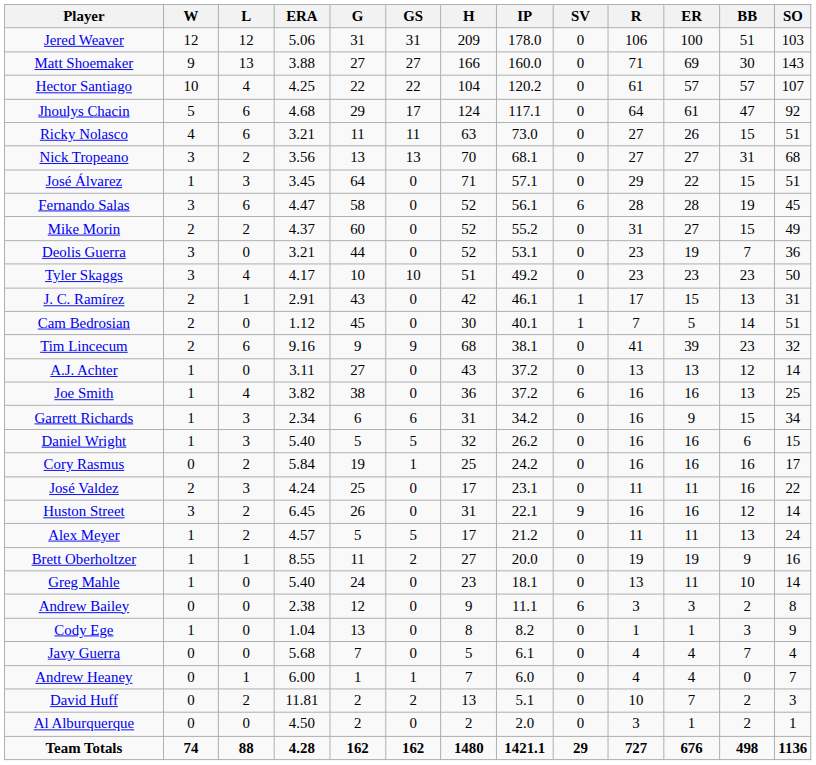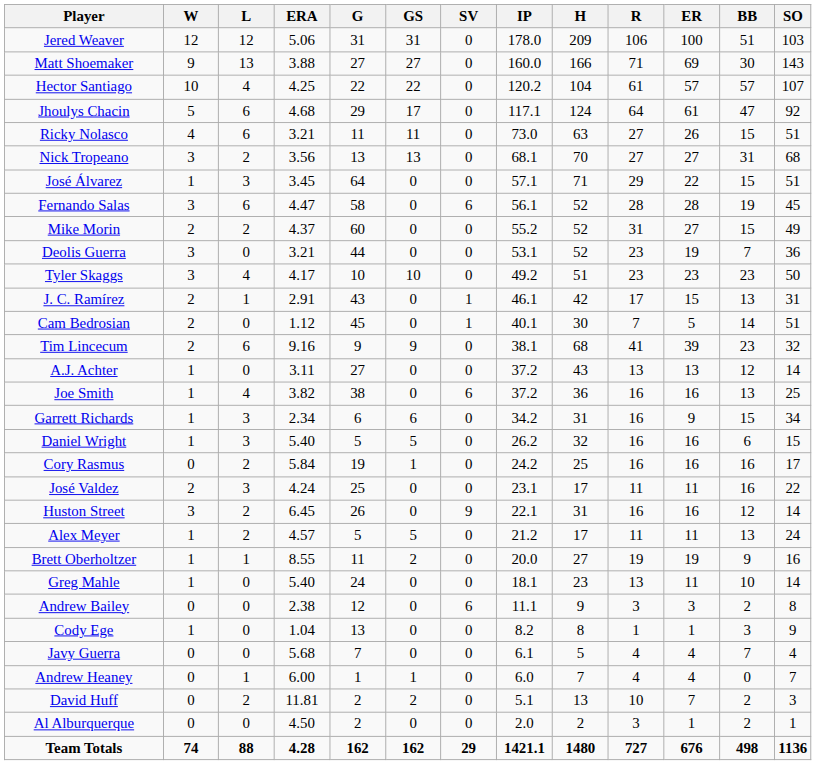 <table class=wikitable style="text-align:center">
 <tr>
 <th bgcolor=#DDDDFF; width="20%">Player</th>
 <th bgcolor=#DDDDFF; width="7%">W</th>
 <th bgcolor=#DDDDFF; width="7%">L</th>
 <th bgcolor=#DDDDFF; width="7%">ERA</th>
 <th bgcolor=#DDDDFF; width="7%">G</th>
 <th bgcolor=#DDDDFF; width="7%">GS</th>
+<th bgcolor=#DDDDFF; width="7%">SV</th>
+<th bgcolor=#DDDDFF; width="7%">IP</th>
 <th bgcolor=#DDDDFF; width="7%">H</th>
-<th bgcolor=#DDDDFF; width="7%">IP</th>
-<th bgcolor=#DDDDFF; width="7%">SV</th>
 <th bgcolor=#DDDDFF; width="7%">R</th>
 <th bgcolor=#DDDDFF; width="7%">ER</th>
 <th bgcolor=#DDDDFF; width="7%">BB</th>
 <th bgcolor=#DDDDFF; width="7%">SO</th>
 </tr>
 <tr>
 <td><a href='#'>Jered Weaver</a></td>
 <td>12</td>
 <td>12</td>
 <td>5.06</td>
 <td>31</td>
 <td>31</td>
+<td>0</td>
+<td>178.0</td>
 <td>209</td>
-<td>178.0</td>
-<td>0</td>
 <td>106</td>
 <td>100</td>
 <td>51</td>
 <td>103</td>
 </tr>
 <tr>
 <td><a href='#'>Matt Shoemaker</a></td>
 <td>9</td>
 <td>13</td>
 <td>3.88</td>
 <td>27</td>
 <td>27</td>
+<td>0</td>
+<td>160.0</td>
 <td>166</td>
-<td>160.0</td>
-<td>0</td>
 <td>71</td>
 <td>69</td>
 <td>30</td>
 <td>143</td>
 </tr>
 <tr>
 <td><a href='#'>Hector Santiago</a></td>
 <td>10</td>
 <td>4</td>
 <td>4.25</td>
 <td>22</td>
 <td>22</td>
+<td>0</td>
+<td>120.2</td>
 <td>104</td>
-<td>120.2</td>
-<td>0</td>
 <td>61</td>
 <td>57</td>
 <td>57</td>
 <td>107</td>
 </tr>
 <tr>
 <td><a href='#'>Jhoulys Chacin</a></td>
 <td>5</td>
 <td>6</td>
 <td>4.68</td>
 <td>29</td>
 <td>17</td>
+<td>0</td>
+<td>117.1</td>
 <td>124</td>
-<td>117.1</td>
-<td>0</td>
 <td>64</td>
 <td>61</td>
 <td>47</td>
 <td>92</td>
 </tr>
 <tr>
 <td><a href='#'>Ricky Nolasco</a></td>
 <td>4</td>
 <td>6</td>
 <td>3.21</td>
 <td>11</td>
 <td>11</td>
+<td>0</td>
+<td>73.0</td>
 <td>63</td>
-<td>73.0</td>
-<td>0</td>
 <td>27</td>
 <td>26</td>
 <td>15</td>
 <td>51</td>
 </tr>
 <tr>
 <td><a href='#'>Nick Tropeano</a></td>
 <td>3</td>
 <td>2</td>
 <td>3.56</td>
 <td>13</td>
 <td>13</td>
+<td>0</td>
+<td>68.1</td>
 <td>70</td>
-<td>68.1</td>
-<td>0</td>
 <td>27</td>
 <td>27</td>
 <td>31</td>
 <td>68</td>
 </tr>
 <tr>
 <td><a href='#'>José Álvarez</a></td>
 <td>1</td>
 <td>3</td>
 <td>3.45</td>
 <td>64</td>
 <td>0</td>
+<td>0</td>
+<td>57.1</td>
 <td>71</td>
-<td>57.1</td>
-<td>0</td>
 <td>29</td>
 <td>22</td>
 <td>15</td>
 <td>51</td>
 </tr>
 <tr>
 <td><a href='#'>Fernando Salas</a></td>
 <td>3</td>
 <td>6</td>
 <td>4.47</td>
 <td>58</td>
 <td>0</td>
+<td>6</td>
+<td>56.1</td>
 <td>52</td>
-<td>56.1</td>
-<td>6</td>
 <td>28</td>
 <td>28</td>
 <td>19</td>
 <td>45</td>
 </tr>
 <tr>
 <td><a href='#'>Mike Morin</a></td>
 <td>2</td>
 <td>2</td>
 <td>4.37</td>
 <td>60</td>
 <td>0</td>
+<td>0</td>
+<td>55.2</td>
 <td>52</td>
-<td>55.2</td>
-<td>0</td>
 <td>31</td>
 <td>27</td>
 <td>15</td>
 <td>49</td>
 </tr>
 <tr>
 <td><a href='#'>Deolis Guerra</a></td>
 <td>3</td>
 <td>0</td>
 <td>3.21</td>
 <td>44</td>
 <td>0</td>
+<td>0</td>
+<td>53.1</td>
 <td>52</td>
-<td>53.1</td>
-<td>0</td>
 <td>23</td>
 <td>19</td>
 <td>7</td>
 <td>36</td>
 </tr>
 <tr>
 <td><a href='#'>Tyler Skaggs</a></td>
 <td>3</td>
 <td>4</td>
 <td>4.17</td>
 <td>10</td>
 <td>10</td>
+<td>0</td>
+<td>49.2</td>
 <td>51</td>
-<td>49.2</td>
-<td>0</td>
 <td>23</td>
 <td>23</td>
 <td>23</td>
 <td>50</td>
 </tr>
 <tr>
 <td><a href='#'>J. C. Ramírez</a></td>
 <td>2</td>
 <td>1</td>
 <td>2.91</td>
 <td>43</td>
 <td>0</td>
+<td>1</td>
+<td>46.1</td>
 <td>42</td>
-<td>46.1</td>
-<td>1</td>
 <td>17</td>
 <td>15</td>
 <td>13</td>
 <td>31</td>
 </tr>
 <tr>
 <td><a href='#'>Cam Bedrosian</a></td>
 <td>2</td>
 <td>0</td>
 <td>1.12</td>
 <td>45</td>
 <td>0</td>
+<td>1</td>
+<td>40.1</td>
 <td>30</td>
-<td>40.1</td>
-<td>1</td>
 <td>7</td>
 <td>5</td>
 <td>14</td>
 <td>51</td>
 </tr>
 <tr>
 <td><a href='#'>Tim Lincecum</a></td>
 <td>2</td>
 <td>6</td>
 <td>9.16</td>
 <td>9</td>
 <td>9</td>
+<td>0</td>
+<td>38.1</td>
 <td>68</td>
-<td>38.1</td>
-<td>0</td>
 <td>41</td>
 <td>39</td>
 <td>23</td>
 <td>32</td>
 </tr>
 <tr>
 <td><a href='#'>A.J. Achter</a></td>
 <td>1</td>
 <td>0</td>
 <td>3.11</td>
 <td>27</td>
 <td>0</td>
+<td>0</td>
+<td>37.2</td>
 <td>43</td>
-<td>37.2</td>
-<td>0</td>
 <td>13</td>
 <td>13</td>
 <td>12</td>
 <td>14</td>
 </tr>
 <tr>
 <td><a href='#'>Joe Smith</a></td>
 <td>1</td>
 <td>4</td>
 <td>3.82</td>
 <td>38</td>
 <td>0</td>
+<td>6</td>
+<td>37.2</td>
 <td>36</td>
-<td>37.2</td>
-<td>6</td>
 <td>16</td>
 <td>16</td>
 <td>13</td>
 <td>25</td>
 </tr>
 <tr>
 <td><a href='#'>Garrett Richards</a></td>
 <td>1</td>
 <td>3</td>
 <td>2.34</td>
 <td>6</td>
 <td>6</td>
+<td>0</td>
+<td>34.2</td>
 <td>31</td>
-<td>34.2</td>
-<td>0</td>
 <td>16</td>
 <td>9</td>
 <td>15</td>
 <td>34</td>
 </tr>
 <tr>
 <td><a href='#'>Daniel Wright</a></td>
 <td>1</td>
 <td>3</td>
 <td>5.40</td>
 <td>5</td>
 <td>5</td>
+<td>0</td>
+<td>26.2</td>
 <td>32</td>
-<td>26.2</td>
-<td>0</td>
 <td>16</td>
 <td>16</td>
 <td>6</td>
 <td>15</td>
 </tr>
 <tr>
 <td><a href='#'>Cory Rasmus</a></td>
 <td>0</td>
 <td>2</td>
 <td>5.84</td>
 <td>19</td>
 <td>1</td>
+<td>0</td>
+<td>24.2</td>
 <td>25</td>
-<td>24.2</td>
-<td>0</td>
 <td>16</td>
 <td>16</td>
 <td>16</td>
 <td>17</td>
 </tr>
 <tr>
 <td><a href='#'>José Valdez</a></td>
 <td>2</td>
 <td>3</td>
 <td>4.24</td>
 <td>25</td>
 <td>0</td>
+<td>0</td>
+<td>23.1</td>
 <td>17</td>
-<td>23.1</td>
-<td>0</td>
 <td>11</td>
 <td>11</td>
 <td>16</td>
 <td>22</td>
 </tr>
 <tr>
 <td><a href='#'>Huston Street</a></td>
 <td>3</td>
 <td>2</td>
 <td>6.45</td>
 <td>26</td>
 <td>0</td>
+<td>9</td>
+<td>22.1</td>
 <td>31</td>
-<td>22.1</td>
-<td>9</td>
 <td>16</td>
 <td>16</td>
 <td>12</td>
 <td>14</td>
 </tr>
 <tr>
 <td><a href='#'>Alex Meyer</a></td>
 <td>1</td>
 <td>2</td>
 <td>4.57</td>
 <td>5</td>
 <td>5</td>
+<td>0</td>
+<td>21.2</td>
 <td>17</td>
-<td>21.2</td>
-<td>0</td>
 <td>11</td>
 <td>11</td>
 <td>13</td>
 <td>24</td>
 </tr>
 <tr>
 <td><a href='#'>Brett Oberholtzer</a></td>
 <td>1</td>
 <td>1</td>
 <td>8.55</td>
 <td>11</td>
 <td>2</td>
+<td>0</td>
+<td>20.0</td>
 <td>27</td>
-<td>20.0</td>
-<td>0</td>
 <td>19</td>
 <td>19</td>
 <td>9</td>
 <td>16</td>
 </tr>
 <tr>
 <td><a href='#'>Greg Mahle</a></td>
 <td>1</td>
 <td>0</td>
 <td>5.40</td>
 <td>24</td>
 <td>0</td>
+<td>0</td>
+<td>18.1</td>
 <td>23</td>
-<td>18.1</td>
-<td>0</td>
 <td>13</td>
 <td>11</td>
 <td>10</td>
 <td>14</td>
 </tr>
 <tr>
 <td><a href='#'>Andrew Bailey</a></td>
 <td>0</td>
 <td>0</td>
 <td>2.38</td>
 <td>12</td>
 <td>0</td>
+<td>6</td>
+<td>11.1</td>
 <td>9</td>
-<td>11.1</td>
-<td>6</td>
 <td>3</td>
 <td>3</td>
 <td>2</td>
 <td>8</td>
 </tr>
 <tr>
 <td><a href='#'>Cody Ege</a></td>
 <td>1</td>
 <td>0</td>
 <td>1.04</td>
 <td>13</td>
 <td>0</td>
+<td>0</td>
+<td>8.2</td>
 <td>8</td>
-<td>8.2</td>
-<td>0</td>
 <td>1</td>
 <td>1</td>
 <td>3</td>
 <td>9</td>
 </tr>
 <tr>
 <td><a href='#'>Javy Guerra</a></td>
 <td>0</td>
 <td>0</td>
 <td>5.68</td>
 <td>7</td>
 <td>0</td>
+<td>0</td>
+<td>6.1</td>
 <td>5</td>
-<td>6.1</td>
-<td>0</td>
 <td>4</td>
 <td>4</td>
 <td>7</td>
 <td>4</td>
 </tr>
 <tr>
 <td><a href='#'>Andrew Heaney</a></td>
 <td>0</td>
 <td>1</td>
 <td>6.00</td>
 <td>1</td>
 <td>1</td>
+<td>0</td>
+<td>6.0</td>
 <td>7</td>
-<td>6.0</td>
-<td>0</td>
 <td>4</td>
 <td>4</td>
 <td>0</td>
 <td>7</td>
 </tr>
 <tr>
 <td><a href='#'>David Huff</a></td>
 <td>0</td>
 <td>2</td>
 <td>11.81</td>
 <td>2</td>
 <td>2</td>
+<td>0</td>
+<td>5.1</td>
 <td>13</td>
-<td>5.1</td>
-<td>0</td>
 <td>10</td>
 <td>7</td>
 <td>2</td>
 <td>3</td>
 </tr>
 <tr>
 <td><a href='#'>Al Alburquerque</a></td>
 <td>0</td>
 <td>0</td>
 <td>4.50</td>
 <td>2</td>
 <td>0</td>
+<td>0</td>
+<td>2.0</td>
 <td>2</td>
-<td>2.0</td>
-<td>0</td>
 <td>3</td>
 <td>1</td>
 <td>2</td>
 <td>1</td>
 </tr>
 <tr>
 <td><strong>Team Totals</strong></td>
 <td><strong>74</strong></td>
 <td><strong>88</strong></td>
 <td><strong>4.28</strong></td>
 <td><strong>162</strong></td>
 <td><strong>162</strong></td>
+<td><strong>29</strong></td>
+<td><strong>1421.1</strong></td>
 <td><strong>1480</strong></td>
-<td><strong>1421.1</strong></td>
-<td><strong>29</strong></td>
 <td><strong>727</strong></td>
 <td><strong>676</strong></td>
 <td><strong>498</strong></td>
 <td><strong>1136</strong></td>
 </tr>
 </table>
